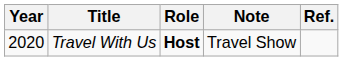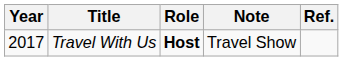 <table class="wikitable sortable plainrowheaders">
 <tr>
 <th>Year</th>
 <th>Title</th>
 <th>Role</th>
 <th>Note</th>
 <th>Ref.</th>
 </tr>
 <tr>
-<td>2020</td>
+<td>2017</td>
 <td><em>Travel With Us</em></td>
 <td><strong>Host</strong></td>
 <td>Travel Show</td>
 <td></td>
 </tr>
 </table>
